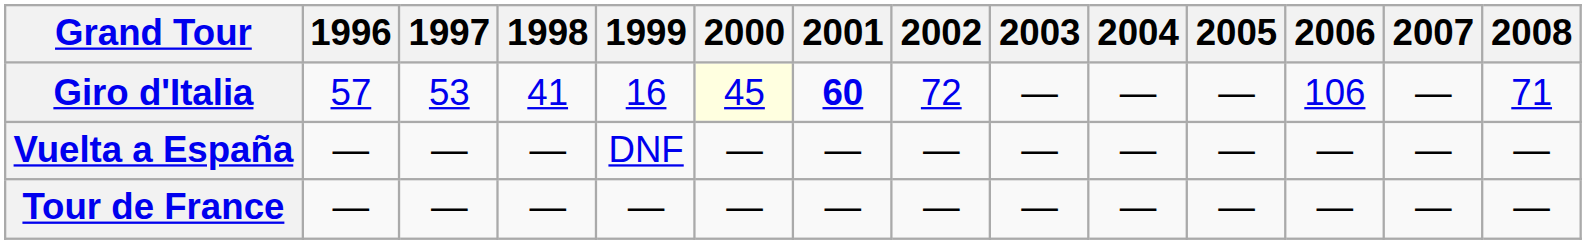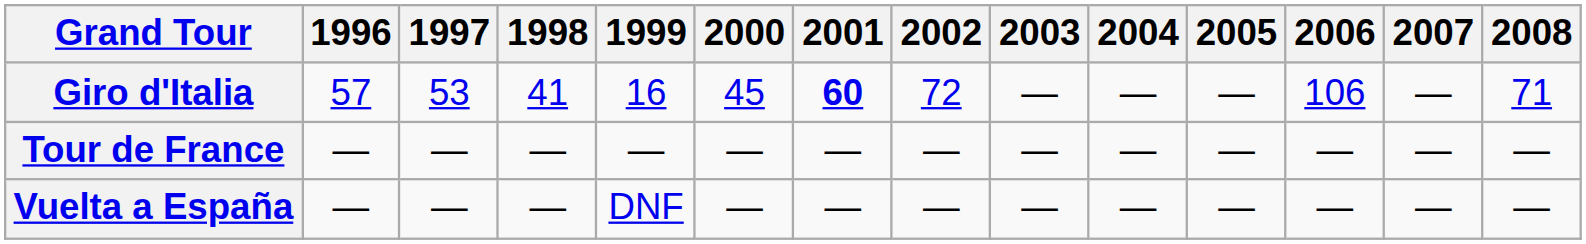 <table class="wikitable plainrowheaders">
 <tr>
 <th scope="col"><a href='#'>Grand Tour</a></th>
 <th scope="col">1996</th>
 <th scope="col">1997</th>
 <th scope="col">1998</th>
 <th scope="col">1999</th>
 <th scope="col">2000</th>
 <th scope="col">2001</th>
 <th scope="col">2002</th>
 <th scope="col">2003</th>
 <th scope="col">2004</th>
 <th scope="col">2005</th>
 <th scope="col">2006</th>
 <th scope="col">2007</th>
 <th scope="col">2008</th>
 </tr>
 <tr style="text-align:center;">
 <th scope="row"> <a href='#'>Giro d'Italia</a></th>
 <td><a href='#'>57</a></td>
 <td><a href='#'>53</a></td>
 <td><a href='#'>41</a></td>
 <td><a href='#'>16</a></td>
-<td style="background: lightyellow;"><a href='#'>45</a></td>
+<td><a href='#'>45</a></td>
 <td><strong><a href='#'>60</a></strong></td>
 <td><a href='#'>72</a></td>
 <td>—</td>
 <td>—</td>
 <td>—</td>
 <td><a href='#'>106</a></td>
 <td>—</td>
 <td><a href='#'>71</a></td>
+</tr>
+<tr style="text-align:center;">
+<th scope="row"> <a href='#'>Tour de France</a></th>
+<td>—</td>
+<td>—</td>
+<td>—</td>
+<td>—</td>
+<td>—</td>
+<td>—</td>
+<td>—</td>
+<td>—</td>
+<td>—</td>
+<td>—</td>
+<td>—</td>
+<td>—</td>
+<td>—</td>
 </tr>
 <tr style="text-align:center;">
 <th scope="row"> <a href='#'>Vuelta a España</a></th>
 <td>—</td>
 <td>—</td>
 <td>—</td>
 <td><a href='#'>DNF</a></td>
 <td>—</td>
 <td>—</td>
 <td>—</td>
 <td>—</td>
 <td>—</td>
 <td>—</td>
 <td>—</td>
 <td>—</td>
 <td>—</td>
 </tr>
-<tr style="text-align:center;">
-<th scope="row"> <a href='#'>Tour de France</a></th>
-<td>—</td>
-<td>—</td>
-<td>—</td>
-<td>—</td>
-<td>—</td>
-<td>—</td>
-<td>—</td>
-<td>—</td>
-<td>—</td>
-<td>—</td>
-<td>—</td>
-<td>—</td>
-<td>—</td>
-</tr>
 </table>
